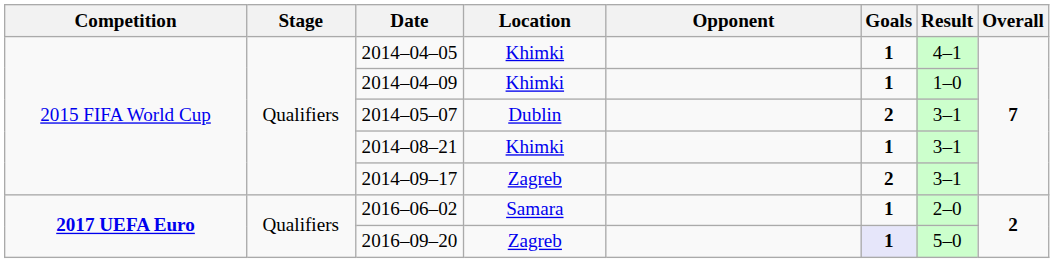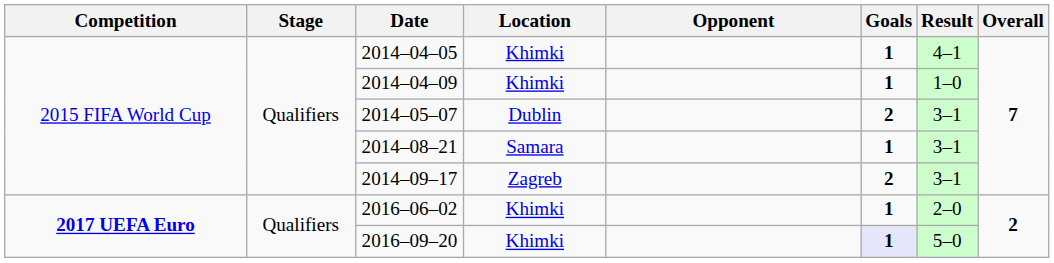 <table class="wikitable" style="font-size:90%">
 <tr>
 <th width=175px>Competition</th>
 <th width=75px>Stage</th>
 <th width=75px>Date</th>
 <th width=100px>Location</th>
 <th width=185px>Opponent</th>
 <th width=25px>Goals</th>
 <th width=25>Result</th>
 <th width=25px>Overall</th>
 </tr>
 <tr align=center>
 <td rowspan=5><a href='#'>2015 FIFA World Cup</a></td>
 <td rowspan=5>Qualifiers</td>
 <td>2014–04–05</td>
 <td><a href='#'>Khimki</a></td>
 <td align=left></td>
 <td><strong>1</strong></td>
 <td bgcolor=#CCFFCC>4–1</td>
 <td rowspan=5><strong>7</strong></td>
 </tr>
 <tr align=center>
 <td>2014–04–09</td>
 <td><a href='#'>Khimki</a></td>
 <td align=left></td>
 <td><strong>1</strong></td>
 <td bgcolor=#CCFFCC>1–0</td>
 </tr>
 <tr align=center>
 <td>2014–05–07</td>
 <td><a href='#'>Dublin</a></td>
 <td align=left></td>
 <td><strong>2</strong></td>
 <td bgcolor=#CCFFCC>3–1</td>
 </tr>
 <tr align=center>
 <td>2014–08–21</td>
-<td><a href='#'>Khimki</a></td>
+<td><a href='#'>Samara</a></td>
 <td align=left></td>
 <td><strong>1</strong></td>
 <td bgcolor=#CCFFCC>3–1</td>
 </tr>
 <tr align=center>
 <td>2014–09–17</td>
 <td><a href='#'>Zagreb</a></td>
 <td align=left></td>
 <td><strong>2</strong></td>
 <td bgcolor=#CCFFCC>3–1</td>
 </tr>
 <tr align=center>
 <td rowspan=2><strong><a href='#'>2017 UEFA Euro</a></strong></td>
 <td rowspan=2>Qualifiers</td>
 <td>2016–06–02</td>
-<td><a href='#'>Samara</a></td>
+<td><a href='#'>Khimki</a></td>
 <td align=left></td>
 <td><strong>1</strong></td>
 <td bgcolor=#CCFFCC>2–0</td>
 <td rowspan=2><strong>2</strong></td>
 </tr>
 <tr align=center>
 <td>2016–09–20</td>
-<td><a href='#'>Zagreb</a></td>
+<td><a href='#'>Khimki</a></td>
 <td align=left></td>
 <td style="background: lavender;"><strong>1</strong></td>
 <td bgcolor=#CCFFCC>5–0</td>
 </tr>
 </table>
